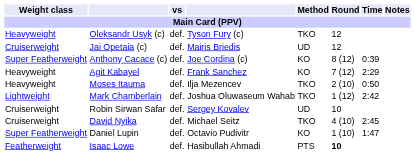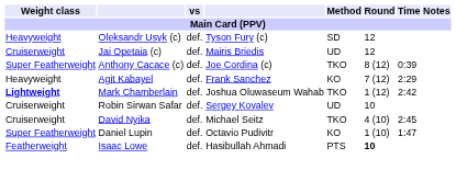 <table class="toccolours" style="font-size: 85%;">
 <tr>
 <th style="background:#e6e8fa; color:#000; text-align:center;">Weight class</th>
 <th style="background:#e6e8fa; color:#000; text-align:center;"></th>
 <th style="background:#e6e8fa; color:#000; text-align:center;">vs</th>
 <th style="background:#e6e8fa; color:#000; text-align:center;"></th>
 <th style="background:#e6e8fa; color:#000; text-align:center;">Method</th>
 <th style="background:#e6e8fa; color:#000; text-align:center;">Round</th>
 <th style="background:#e6e8fa; color:#000; text-align:center;">Time</th>
 <th style="background:#e6e8fa; color:#000; text-align:center;">Notes</th>
 </tr>
 <tr>
 <th colspan="8" style="background-color: #ccccff;">Main Card (PPV)</th>
 </tr>
 <tr>
 <td><a href='#'>Heavyweight</a></td>
 <td><a href='#'>Oleksandr Usyk</a> (c)</td>
 <td>def.</td>
 <td><a href='#'>Tyson Fury</a> (c)</td>
-<td align="centre">TKO</td>
+<td align="centre">SD</td>
 <td align="centre">12</td>
 <td align="centre"></td>
 <td></td>
 </tr>
 <tr>
 <td><a href='#'>Cruiserweight</a></td>
 <td><a href='#'>Jai Opetaia</a> (c)</td>
 <td>def.</td>
 <td><a href='#'>Mairis Briedis</a></td>
 <td align="centre">UD</td>
 <td align="centre">12</td>
 <td align="centre"></td>
 <td></td>
 </tr>
 <tr>
 <td><a href='#'>Super Featherweight</a></td>
 <td><a href='#'>Anthony Cacace</a> (c)</td>
 <td>def.</td>
 <td><a href='#'>Joe Cordina</a> (c)</td>
-<td align="centre">KO</td>
+<td align="centre">TKO</td>
 <td align="centre">8 (12)</td>
 <td align="centre">0:39</td>
 <td></td>
 </tr>
 <tr>
 <td>Heavyweight</td>
 <td><a href='#'>Agit Kabayel</a></td>
 <td>def.</td>
 <td><a href='#'>Frank Sanchez</a></td>
 <td align="centre">KO</td>
 <td align="centre">7 (12)</td>
 <td align="centre">2:29</td>
 <td></td>
 </tr>
 <tr>
-<td>Heavyweight</td>
-<td><a href='#'>Moses Itauma</a></td>
-<td>def.</td>
-<td>Ilja Mezencev</td>
-<td align="centre">TKO</td>
-<td align="centre">2 (10)</td>
-<td align="centre">0:50</td>
-<td></td>
-<td></td>
-</tr>
-<tr>
-<td><a href='#'>Lightweight</a></td>
+<td><strong><a href='#'>Lightweight</a></strong></td>
 <td><a href='#'>Mark Chamberlain</a></td>
 <td>def.</td>
 <td>Joshua Oluwaseum Wahab</td>
 <td align="centre">TKO</td>
 <td align="centre">1 (12)</td>
 <td align="centre">2:42</td>
 <td></td>
 </tr>
 <tr>
 <td>Cruiserweight</td>
 <td>Robin Sirwan Safar</td>
 <td>def.</td>
 <td><a href='#'>Sergey Kovalev</a></td>
 <td align="centre">UD</td>
 <td align="centre">10</td>
 <td></td>
 <td></td>
 </tr>
 <tr>
 <td>Cruiserweight</td>
 <td><a href='#'>David Nyika</a></td>
 <td>def.</td>
 <td>Michael Seitz</td>
 <td align="centre">TKO</td>
 <td align="centre">4 (10)</td>
 <td align="centre">2:45</td>
 <td></td>
 </tr>
 <tr>
 <td><a href='#'>Super Featherweight</a></td>
 <td>Daniel Lupin</td>
 <td>def.</td>
 <td>Octavio Pudivitr</td>
 <td align="centre">KO</td>
 <td align="centre">1 (10)</td>
 <td align="centre">1:47</td>
 <td></td>
 </tr>
 <tr>
 <td><a href='#'>Featherweight</a></td>
 <td><a href='#'>Isaac Lowe</a></td>
 <td>def.</td>
 <td>Hasibullah Ahmadi</td>
 <td align="centre">PTS</td>
 <td align="centre"><strong>10</strong></td>
 <td></td>
 <td></td>
 <td></td>
 </tr>
 </table>
